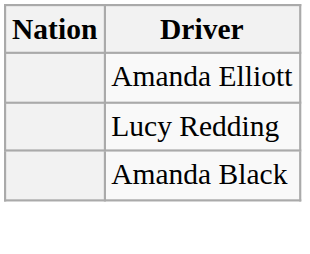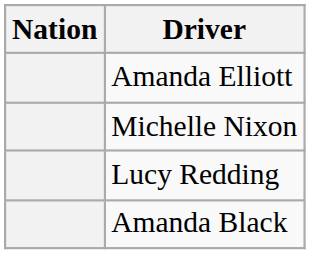 <table class="wikitable" style="font-size: 85%">
 <tr style="background:#f9f9f9">
 <th>Nation</th>
 <th>Driver</th>
 </tr>
 <tr>
 <th></th>
 <td>Amanda Elliott</td>
 </tr>
 <tr>
 <th></th>
+<td>Michelle Nixon</td>
+</tr>
+<tr>
+<th></th>
 <td>Lucy Redding</td>
 </tr>
 <tr>
 <th></th>
 <td>Amanda Black</td>
 </tr>
 </table>
